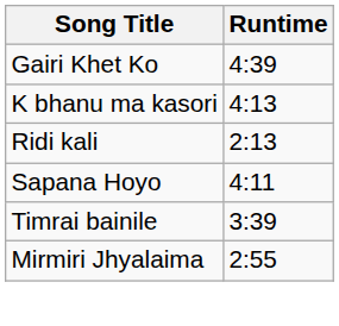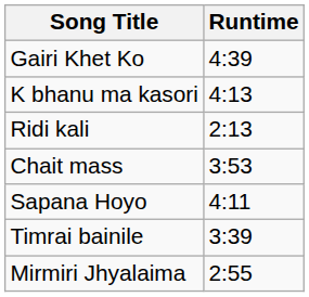 <table class="wikitable">
 <tr>
 <th>Song Title</th>
 <th>Runtime</th>
 </tr>
 <tr>
 <td>Gairi Khet Ko</td>
 <td>4:39</td>
 </tr>
 <tr>
 <td>K bhanu ma kasori</td>
 <td>4:13</td>
 </tr>
 <tr>
 <td>Ridi kali</td>
 <td>2:13</td>
 </tr>
 <tr>
+<td>Chait mass</td>
+<td>3:53</td>
+</tr>
+<tr>
 <td>Sapana Hoyo</td>
 <td>4:11</td>
 </tr>
 <tr>
 <td>Timrai bainile</td>
 <td>3:39</td>
 </tr>
 <tr>
 <td>Mirmiri Jhyalaima</td>
 <td>2:55</td>
 </tr>
 </table>
